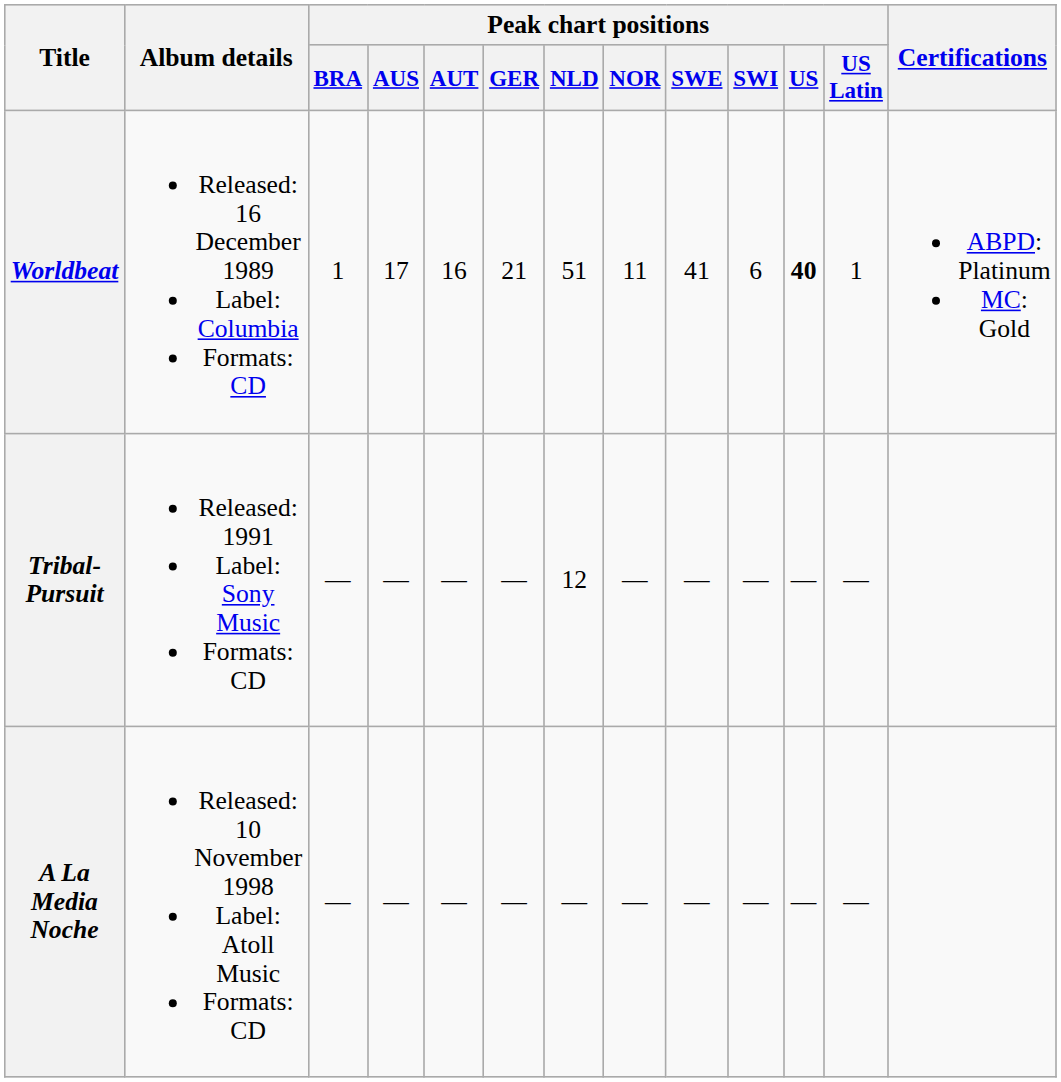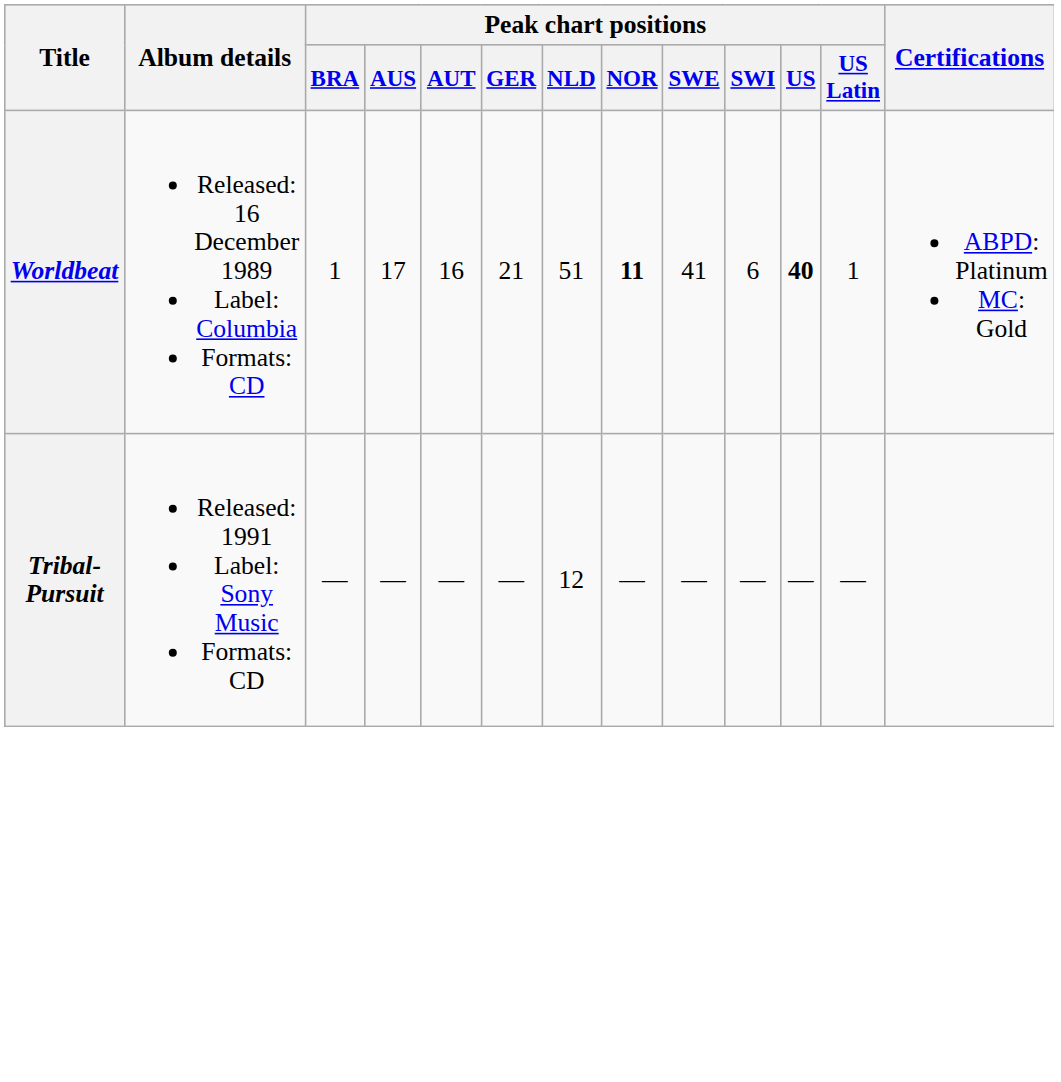 <table class="wikitable plainrowheaders" style="text-align:center;">
 <tr>
 <th scope="col" rowspan="2" style="width:13em;">Title</th>
 <th scope="col" rowspan="2" style="width:20em;">Album details</th>
 <th scope="col" colspan="10">Peak chart positions</th>
 <th scope="col" rowspan="2" style="width:12em;"><a href='#'>Certifications</a></th>
 </tr>
 <tr>
 <th scope="col" style="width:2.5em;font-size:90%;"><a href='#'>BRA</a></th>
 <th scope="col" style="width:2.5em;font-size:90%;"><a href='#'>AUS</a><br></th>
 <th scope="col" style="width:2.5em;font-size:90%;"><a href='#'>AUT</a><br></th>
 <th scope="col" style="width:2.5em;font-size:90%;"><a href='#'>GER</a><br></th>
 <th scope="col" style="width:2.5em;font-size:90%;"><a href='#'>NLD</a><br></th>
 <th scope="col" style="width:2.5em;font-size:90%;"><a href='#'>NOR</a><br></th>
 <th scope="col" style="width:2.5em;font-size:90%;"><a href='#'>SWE</a><br></th>
 <th scope="col" style="width:2.5em;font-size:90%;"><a href='#'>SWI</a><br></th>
 <th scope="col" style="width:2.5em;font-size:90%;"><a href='#'>US</a></th>
 <th scope="col" style="width:2.5em;font-size:90%;"><a href='#'>US Latin</a></th>
 </tr>
 <tr>
 <th scope="row"><em><a href='#'>Worldbeat</a></em></th>
 <td><br><ul><li>Released: 16 December 1989</li><li>Label: <a href='#'>Columbia</a></li><li>Formats: <a href='#'>CD</a></li></ul></td>
 <td>1</td>
 <td>17</td>
 <td>16</td>
 <td>21</td>
 <td>51</td>
-<td>11</td>
+<td><strong>11</strong></td>
 <td>41</td>
 <td>6</td>
 <td><strong>40</strong></td>
 <td>1</td>
 <td><br><ul><li><a href='#'>ABPD</a>: Platinum</li><li><a href='#'>MC</a>: Gold</li></ul></td>
 </tr>
 <tr>
 <th scope="row"><em>Tribal-Pursuit</em></th>
 <td><br><ul><li>Released: 1991</li><li>Label: <a href='#'>Sony Music</a></li><li>Formats: CD</li></ul></td>
 <td>—</td>
 <td>—</td>
 <td>—</td>
 <td>—</td>
 <td>12</td>
 <td>—</td>
 <td>—</td>
 <td>—</td>
 <td>—</td>
 <td>—</td>
 <td></td>
 </tr>
-<tr>
-<th scope="row"><em>A La Media Noche</em></th>
-<td><br><ul><li>Released: 10 November 1998</li><li>Label: Atoll Music</li><li>Formats: CD</li></ul></td>
-<td>—</td>
-<td>—</td>
-<td>—</td>
-<td>—</td>
-<td>—</td>
-<td>—</td>
-<td>—</td>
-<td>—</td>
-<td>—</td>
-<td>—</td>
-<td></td>
-</tr>
 </table>
